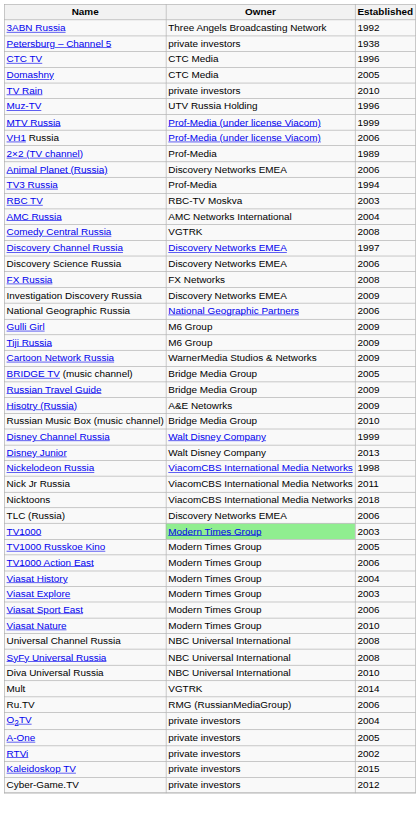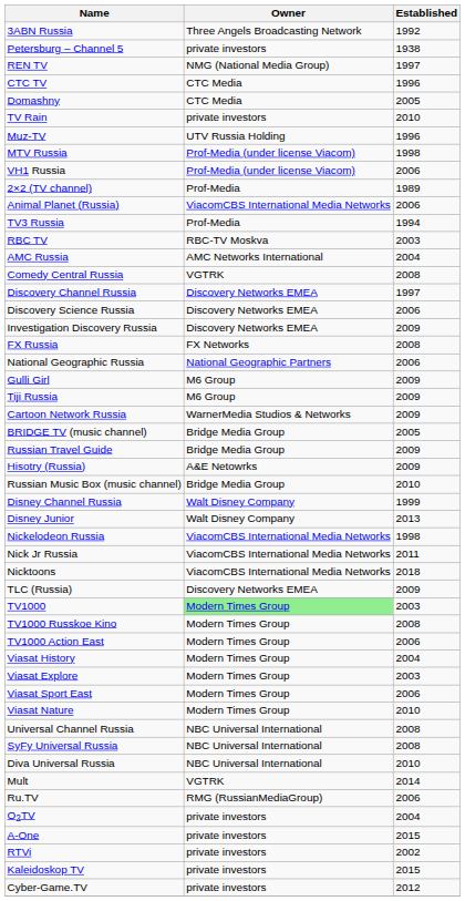 <table class="wikitable sortable">
 <tr>
 <th>Name</th>
 <th>Owner</th>
 <th>Established</th>
 </tr>
 <tr>
 <td><a href='#'>3ABN Russia</a></td>
 <td>Three Angels Broadcasting Network</td>
 <td>1992</td>
 </tr>
 <tr>
 <td><a href='#'>Petersburg – Channel 5</a></td>
 <td>private investors</td>
 <td>1938</td>
+</tr>
+<tr>
+<td><a href='#'>REN TV</a></td>
+<td>NMG (National Media Group)</td>
+<td>1997</td>
 </tr>
 <tr>
 <td><a href='#'>CTC TV</a></td>
 <td>CTC Media</td>
 <td>1996</td>
 </tr>
 <tr>
 <td><a href='#'>Domashny</a></td>
 <td>CTC Media</td>
 <td>2005</td>
 </tr>
 <tr>
 <td><a href='#'>TV Rain</a></td>
 <td>private investors</td>
 <td>2010</td>
 </tr>
 <tr>
 <td><a href='#'>Muz-TV</a></td>
 <td>UTV Russia Holding</td>
 <td>1996</td>
 </tr>
 <tr>
 <td><a href='#'>MTV Russia</a></td>
 <td><a href='#'>Prof-Media (under license Viacom)</a></td>
-<td>1999</td>
+<td>1998</td>
 </tr>
 <tr>
 <td><a href='#'>VH1</a> Russia</td>
 <td><a href='#'>Prof-Media (under license Viacom)</a></td>
 <td>2006</td>
 </tr>
 <tr>
 <td><a href='#'>2×2 (TV channel)</a></td>
 <td>Prof-Media</td>
 <td>1989</td>
 </tr>
 <tr>
 <td><a href='#'>Animal Planet (Russia)</a></td>
-<td>Discovery Networks EMEA</td>
+<td><a href='#'>ViacomCBS International Media Networks</a></td>
 <td>2006</td>
 </tr>
 <tr>
 <td><a href='#'>TV3 Russia</a></td>
 <td>Prof-Media</td>
 <td>1994</td>
 </tr>
 <tr>
 <td><a href='#'>RBC TV</a></td>
 <td>RBC-TV Moskva</td>
 <td>2003</td>
 </tr>
 <tr>
 <td><a href='#'>AMC Russia</a></td>
 <td>AMC Networks International</td>
 <td>2004</td>
 </tr>
 <tr>
 <td><a href='#'>Comedy Central Russia</a></td>
 <td>VGTRK</td>
 <td>2008</td>
 </tr>
 <tr>
 <td><a href='#'>Discovery Channel Russia</a></td>
 <td><a href='#'>Discovery Networks EMEA</a></td>
 <td>1997</td>
 </tr>
 <tr>
 <td>Discovery Science Russia</td>
 <td>Discovery Networks EMEA</td>
 <td>2006</td>
 </tr>
 <tr>
+<td>Investigation Discovery Russia</td>
+<td>Discovery Networks EMEA</td>
+<td>2009</td>
+</tr>
+<tr>
 <td><a href='#'>FX Russia</a></td>
 <td>FX Networks</td>
 <td>2008</td>
-</tr>
-<tr>
-<td>Investigation Discovery Russia</td>
-<td>Discovery Networks EMEA</td>
-<td>2009</td>
 </tr>
 <tr>
 <td>National Geographic Russia</td>
 <td><a href='#'>National Geographic Partners</a></td>
 <td>2006</td>
 </tr>
 <tr>
 <td><a href='#'>Gulli Girl</a></td>
 <td>M6 Group</td>
 <td>2009</td>
 </tr>
 <tr>
 <td><a href='#'>Tiji Russia</a></td>
 <td>M6 Group</td>
 <td>2009</td>
 </tr>
 <tr>
 <td><a href='#'>Cartoon Network Russia</a></td>
 <td>WarnerMedia Studios & Networks</td>
 <td>2009</td>
 </tr>
 <tr>
 <td><a href='#'>BRIDGE TV</a> (music channel)</td>
 <td>Bridge Media Group</td>
 <td>2005</td>
 </tr>
 <tr>
 <td><a href='#'>Russian Travel Guide</a></td>
 <td>Bridge Media Group</td>
 <td>2009</td>
 </tr>
 <tr>
 <td><a href='#'>Hisotry (Russia)</a></td>
 <td>A&E Netowrks</td>
 <td>2009</td>
 </tr>
 <tr>
 <td>Russian Music Box (music channel)</td>
 <td>Bridge Media Group</td>
 <td>2010</td>
 </tr>
 <tr>
 <td><a href='#'>Disney Channel Russia</a></td>
 <td><a href='#'>Walt Disney Company</a></td>
 <td>1999</td>
 </tr>
 <tr>
 <td><a href='#'>Disney Junior</a></td>
 <td>Walt Disney Company</td>
 <td>2013</td>
 </tr>
 <tr>
 <td><a href='#'>Nickelodeon Russia</a></td>
 <td><a href='#'>ViacomCBS International Media Networks</a></td>
 <td>1998</td>
 </tr>
 <tr>
 <td>Nick Jr Russia</td>
 <td>ViacomCBS International Media Networks</td>
 <td>2011</td>
 </tr>
 <tr>
 <td>Nicktoons</td>
 <td>ViacomCBS International Media Networks</td>
 <td>2018</td>
 </tr>
 <tr>
 <td>TLC (Russia)</td>
 <td>Discovery Networks EMEA</td>
-<td>2006</td>
+<td>2009</td>
 </tr>
 <tr>
 <td><a href='#'>TV1000</a></td>
 <td style="background: lightgreen;"><a href='#'>Modern Times Group</a></td>
 <td>2003</td>
 </tr>
 <tr>
 <td><a href='#'>TV1000 Russkoe Kino</a></td>
 <td>Modern Times Group</td>
-<td>2005</td>
+<td>2008</td>
 </tr>
 <tr>
 <td><a href='#'>TV1000 Action East</a></td>
 <td>Modern Times Group</td>
 <td>2006</td>
 </tr>
 <tr>
 <td><a href='#'>Viasat History</a></td>
 <td>Modern Times Group</td>
 <td>2004</td>
 </tr>
 <tr>
 <td><a href='#'>Viasat Explore</a></td>
 <td>Modern Times Group</td>
 <td>2003</td>
 </tr>
 <tr>
 <td><a href='#'>Viasat Sport East</a></td>
 <td>Modern Times Group</td>
 <td>2006</td>
 </tr>
 <tr>
 <td><a href='#'>Viasat Nature</a></td>
 <td>Modern Times Group</td>
 <td>2010</td>
 </tr>
 <tr>
 <td>Universal Channel Russia</td>
 <td>NBC Universal International</td>
 <td>2008</td>
 </tr>
 <tr>
 <td><a href='#'>SyFy Universal Russia</a></td>
 <td>NBC Universal International</td>
 <td>2008</td>
 </tr>
 <tr>
 <td>Diva Universal Russia</td>
 <td>NBC Universal International</td>
 <td>2010</td>
 </tr>
 <tr>
 <td>Mult</td>
 <td>VGTRK</td>
 <td>2014</td>
 </tr>
 <tr>
 <td>Ru.TV</td>
 <td>RMG (RussianMediaGroup)</td>
 <td>2006</td>
 </tr>
 <tr>
 <td><a href='#'>O<sub>2</sub>TV</a></td>
 <td>private investors</td>
 <td>2004</td>
 </tr>
 <tr>
 <td><a href='#'>A-One</a></td>
 <td>private investors</td>
-<td>2005</td>
+<td>2015</td>
 </tr>
 <tr>
 <td><a href='#'>RTVi</a></td>
 <td>private investors</td>
 <td>2002</td>
 </tr>
 <tr>
 <td><a href='#'>Kaleidoskop TV</a></td>
 <td>private investors</td>
 <td>2015</td>
 </tr>
 <tr>
 <td>Cyber-Game.TV</td>
 <td>private investors</td>
 <td>2012</td>
 </tr>
 <tr>
 </tr>
 </table>
